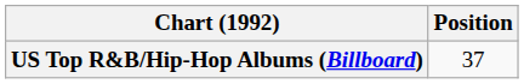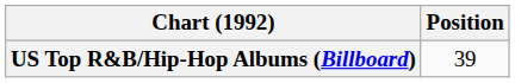 <table class="wikitable plainrowheaders">
 <tr>
 <th>Chart (1992)</th>
 <th>Position</th>
 </tr>
 <tr>
 <th scope="row">US Top R&B/Hip-Hop Albums (<em><a href='#'>Billboard</a></em>)</th>
-<td style="text-align:center;">37</td>
+<td style="text-align:center;">39</td>
 </tr>
 </table>
